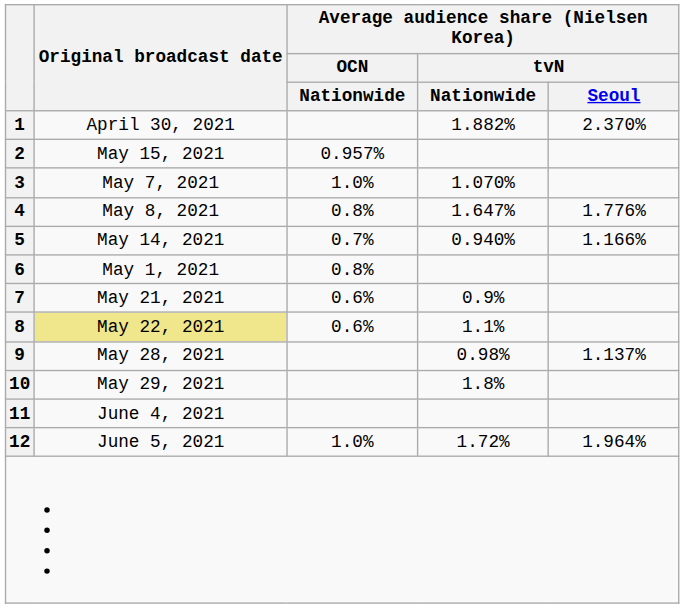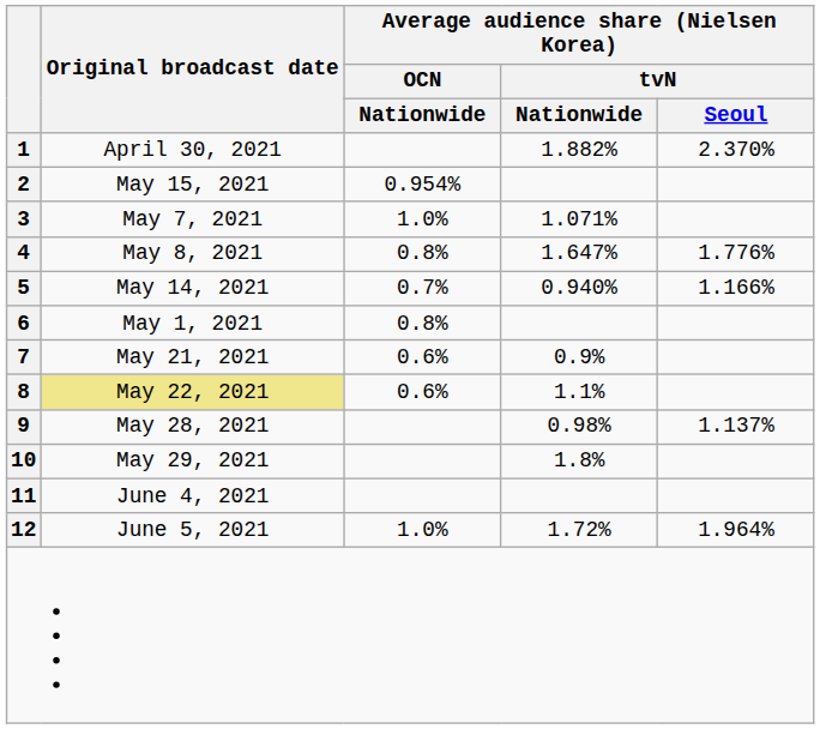 <table class="wikitable" style="text-align:center;max-width:550px; margin-left: auto; margin-right: auto; border: none;">
 <tr>
 </tr>
 <tr>
 <th rowspan="3"></th>
 <th rowspan="3">Original broadcast date</th>
 <th colspan="3">Average audience share (Nielsen Korea)</th>
 </tr>
 <tr>
 <th>OCN</th>
 <th colspan="2">tvN</th>
 </tr>
 <tr>
 <th width="90">Nationwide</th>
 <th width="90">Nationwide</th>
 <th width="90"><a href='#'>Seoul</a></th>
 </tr>
 <tr>
 <th>1</th>
 <td>April 30, 2021</td>
 <td> </td>
 <td>1.882% </td>
 <td>2.370% </td>
 </tr>
 <tr>
 <th>2</th>
 <td>May 15, 2021</td>
-<td>0.957% </td>
+<td>0.954% </td>
 <td> </td>
 <td> </td>
 </tr>
 <tr>
 <th>3</th>
 <td>May 7, 2021</td>
 <td>1.0% </td>
-<td>1.070% </td>
+<td>1.071% </td>
 <td></td>
 </tr>
 <tr>
 <th>4</th>
 <td>May 8, 2021</td>
 <td>0.8% </td>
 <td>1.647% </td>
 <td>1.776% </td>
 </tr>
 <tr>
 <th>5</th>
 <td>May 14, 2021</td>
 <td>0.7% </td>
 <td>0.940% </td>
 <td>1.166% </td>
 </tr>
 <tr>
 <th>6</th>
 <td>May 1, 2021</td>
 <td>0.8% </td>
 <td>  </td>
 <td></td>
 </tr>
 <tr>
 <th>7</th>
 <td>May 21, 2021</td>
 <td>0.6% </td>
 <td>0.9% </td>
 <td></td>
 </tr>
 <tr>
 <th>8</th>
 <td style="background: khaki;">May 22, 2021</td>
 <td>0.6% </td>
 <td>1.1% </td>
 <td></td>
 </tr>
 <tr>
 <th>9</th>
 <td>May 28, 2021</td>
 <td>  </td>
 <td>0.98% </td>
 <td>1.137% </td>
 </tr>
 <tr>
 <th>10</th>
 <td>May 29, 2021</td>
 <td><strong></strong>  </td>
 <td>1.8% </td>
 <td></td>
 </tr>
 <tr>
 <th>11</th>
 <td>June 4, 2021</td>
 <td>  </td>
 <td>  </td>
 <td></td>
 </tr>
 <tr>
 <th>12</th>
 <td>June 5, 2021</td>
 <td>1.0% </td>
 <td>1.72% </td>
 <td>1.964% </td>
 </tr>
 <tr>
 <td colspan="5"><br><ul><li></li><li></li><li></li><li></li></ul></td>
 </tr>
 </table>
